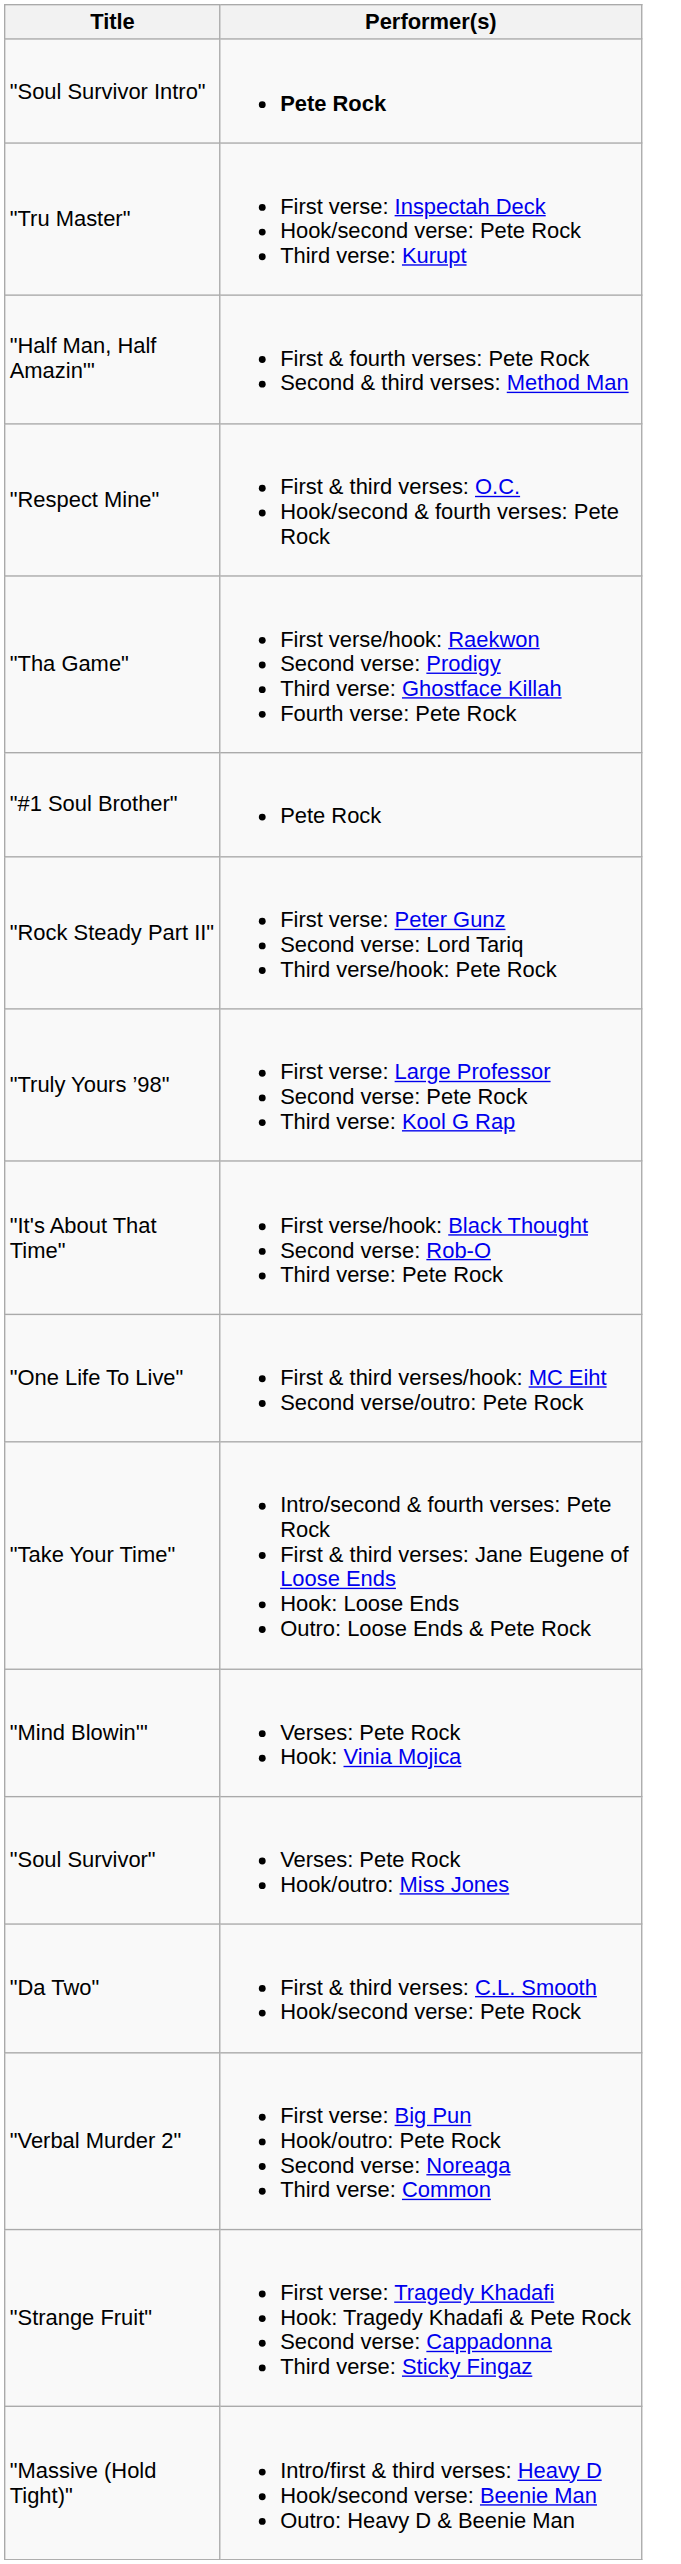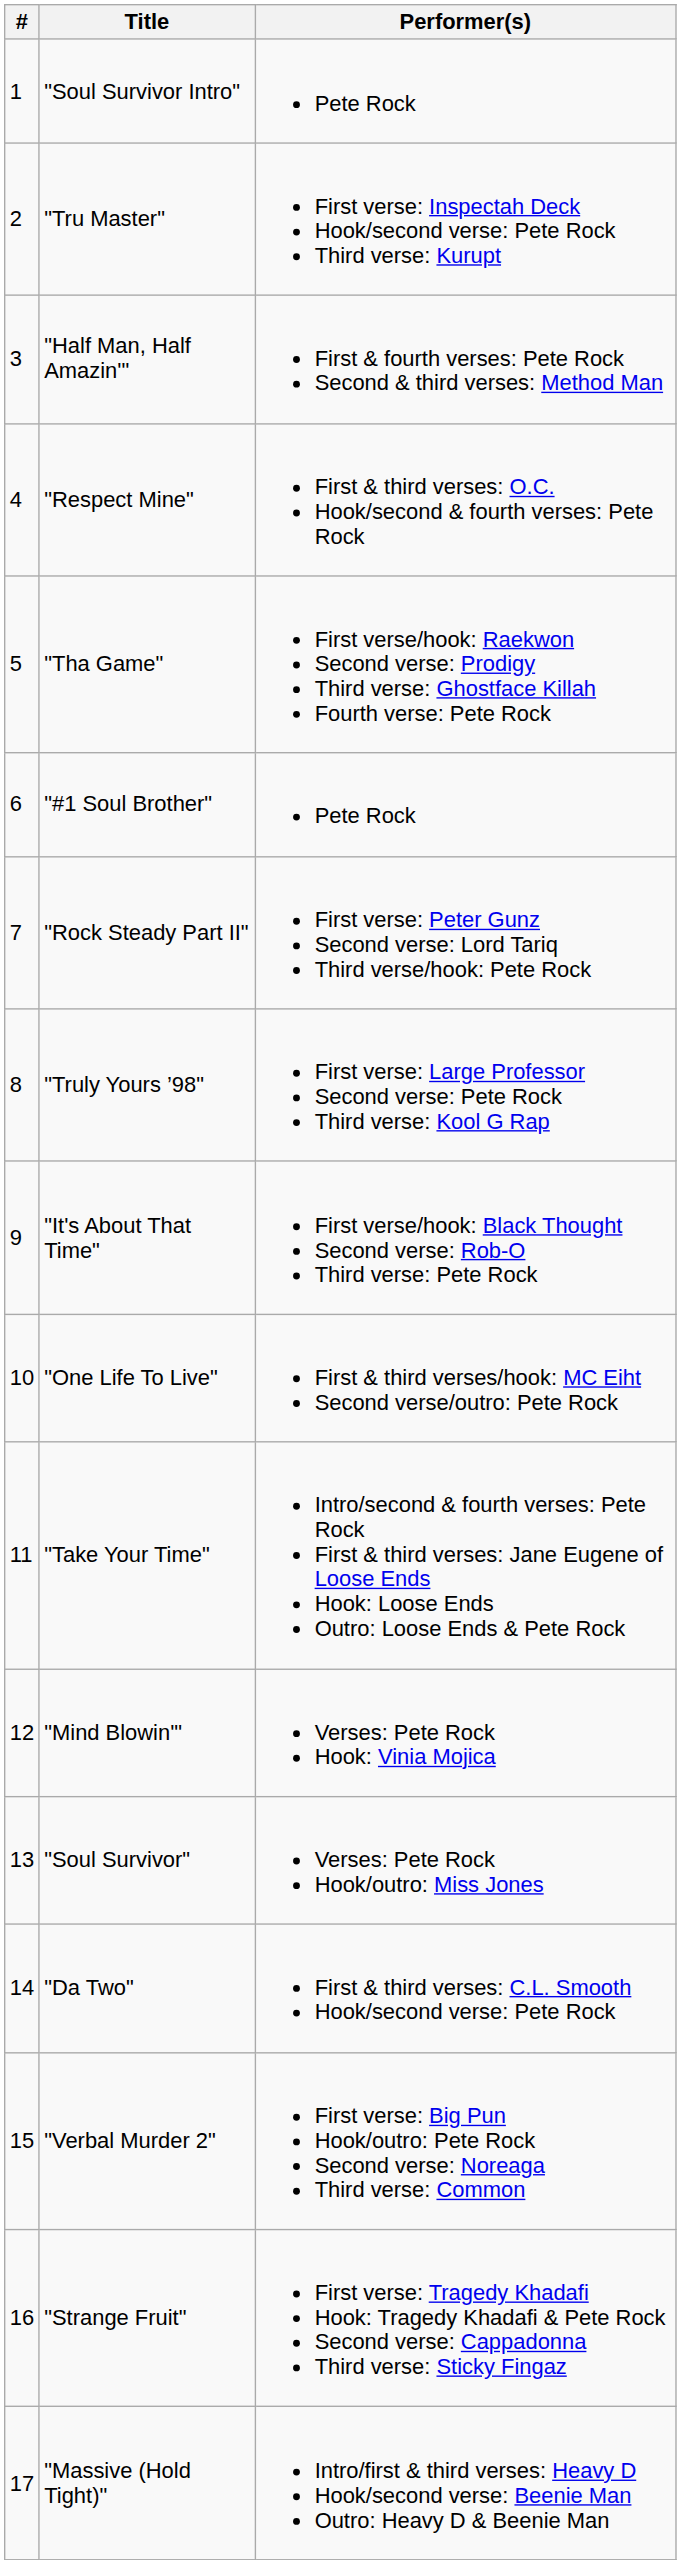 <table class="wikitable">
 <tr>
+<th align="center">#</th>
 <th align="center" width="150">Title</th>
 <th align="center" width="300">Performer(s)</th>
 </tr>
 <tr>
+<td>1</td>
 <td>"Soul Survivor Intro"</td>
-<td><strong><br><ul><li>Pete Rock</li></ul></strong></td>
+<td><br><ul><li>Pete Rock</li></ul></td>
 </tr>
 <tr>
+<td>2</td>
 <td>"Tru Master"</td>
 <td><br><ul><li>First verse: <a href='#'>Inspectah Deck</a></li><li>Hook/second verse: Pete Rock</li><li>Third verse: <a href='#'>Kurupt</a></li></ul></td>
 </tr>
 <tr>
+<td>3</td>
 <td>"Half Man, Half Amazin'"</td>
 <td><br><ul><li>First & fourth verses: Pete Rock</li><li>Second & third verses: <a href='#'>Method Man</a></li></ul></td>
 </tr>
 <tr>
+<td>4</td>
 <td>"Respect Mine"</td>
 <td><br><ul><li>First & third verses: <a href='#'>O.C.</a></li><li>Hook/second & fourth verses: Pete Rock</li></ul></td>
 </tr>
 <tr>
+<td>5</td>
 <td>"Tha Game"</td>
 <td><br><ul><li>First verse/hook: <a href='#'>Raekwon</a></li><li>Second verse: <a href='#'>Prodigy</a></li><li>Third verse: <a href='#'>Ghostface Killah</a></li><li>Fourth verse: Pete Rock</li></ul></td>
 </tr>
 <tr>
+<td>6</td>
 <td>"#1 Soul Brother"</td>
 <td><br><ul><li>Pete Rock</li></ul></td>
 </tr>
 <tr>
+<td>7</td>
 <td>"Rock Steady Part II"</td>
 <td><br><ul><li>First verse: <a href='#'>Peter Gunz</a></li><li>Second verse: Lord Tariq</li><li>Third verse/hook: Pete Rock</li></ul></td>
 </tr>
 <tr>
+<td>8</td>
 <td>"Truly Yours ’98"</td>
 <td><br><ul><li>First verse: <a href='#'>Large Professor</a></li><li>Second verse: Pete Rock</li><li>Third verse: <a href='#'>Kool G Rap</a></li></ul></td>
 </tr>
 <tr>
+<td>9</td>
 <td>"It's About That Time"</td>
 <td><br><ul><li>First verse/hook: <a href='#'>Black Thought</a></li><li>Second verse: <a href='#'>Rob-O</a></li><li>Third verse: Pete Rock</li></ul></td>
 </tr>
 <tr>
+<td>10</td>
 <td>"One Life To Live"</td>
 <td><br><ul><li>First & third verses/hook: <a href='#'>MC Eiht</a></li><li>Second verse/outro: Pete Rock</li></ul></td>
 </tr>
 <tr>
+<td>11</td>
 <td>"Take Your Time"</td>
 <td><br><ul><li>Intro/second & fourth verses: Pete Rock</li><li>First & third verses: Jane Eugene of <a href='#'>Loose Ends</a></li><li>Hook: Loose Ends</li><li>Outro: Loose Ends & Pete Rock</li></ul></td>
 </tr>
 <tr>
+<td>12</td>
 <td>"Mind Blowin'"</td>
 <td><br><ul><li>Verses: Pete Rock</li><li>Hook: <a href='#'>Vinia Mojica</a></li></ul></td>
 </tr>
 <tr>
+<td>13</td>
 <td>"Soul Survivor"</td>
 <td><br><ul><li>Verses: Pete Rock</li><li>Hook/outro: <a href='#'>Miss Jones</a></li></ul></td>
 </tr>
 <tr>
+<td>14</td>
 <td>"Da Two"</td>
 <td><br><ul><li>First & third verses: <a href='#'>C.L. Smooth</a></li><li>Hook/second verse: Pete Rock</li></ul></td>
 </tr>
 <tr>
+<td>15</td>
 <td>"Verbal Murder 2"</td>
 <td><br><ul><li>First verse: <a href='#'>Big Pun</a></li><li>Hook/outro: Pete Rock</li><li>Second verse: <a href='#'>Noreaga</a></li><li>Third verse: <a href='#'>Common</a></li></ul></td>
 </tr>
 <tr>
+<td>16</td>
 <td>"Strange Fruit"</td>
 <td><br><ul><li>First verse: <a href='#'>Tragedy Khadafi</a></li><li>Hook: Tragedy Khadafi & Pete Rock</li><li>Second verse: <a href='#'>Cappadonna</a></li><li>Third verse: <a href='#'>Sticky Fingaz</a></li></ul></td>
 </tr>
 <tr>
+<td>17</td>
 <td>"Massive (Hold Tight)"</td>
 <td><br><ul><li>Intro/first & third verses: <a href='#'>Heavy D</a></li><li>Hook/second verse: <a href='#'>Beenie Man</a></li><li>Outro: Heavy D & Beenie Man</li></ul></td>
 </tr>
 </table>
